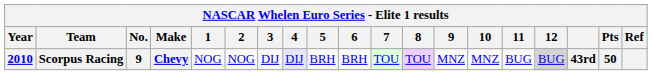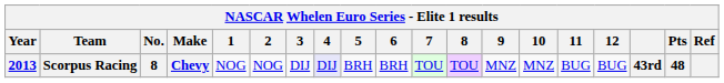 <table class="wikitable" style="text-align:center; font-size:75%">
 <tr>
 <th colspan=22><a href='#'>NASCAR</a> <a href='#'>Whelen Euro Series</a> - Elite 1 results</th>
 </tr>
 <tr>
 <th>Year</th>
 <th>Team</th>
 <th>No.</th>
 <th>Make</th>
 <th>1</th>
 <th>2</th>
 <th>3</th>
 <th>4</th>
 <th>5</th>
 <th>6</th>
 <th>7</th>
 <th>8</th>
 <th>9</th>
 <th>10</th>
 <th>11</th>
 <th>12</th>
 <th></th>
 <th>Pts</th>
 <th>Ref</th>
 </tr>
 <tr>
-<th><a href='#'>2010</a></th>
+<th><a href='#'>2013</a></th>
 <th>Scorpus Racing</th>
-<th>9</th>
+<th>8</th>
 <th><a href='#'>Chevy</a></th>
 <td><a href='#'>NOG</a></td>
 <td><a href='#'>NOG</a></td>
 <td><a href='#'>DIJ</a></td>
 <td style="background: lavender;"><a href='#'>DIJ</a></td>
 <td><a href='#'>BRH</a></td>
 <td><a href='#'>BRH</a></td>
 <td style="background:#DFFFDF;"><a href='#'>TOU</a><br></td>
 <td style="background:#EFCFFF;"><a href='#'>TOU</a><br></td>
 <td><a href='#'>MNZ</a></td>
 <td><a href='#'>MNZ</a></td>
 <td><a href='#'>BUG</a></td>
-<td style="background: lightgrey;"><a href='#'>BUG</a></td>
+<td><a href='#'>BUG</a></td>
 <th>43rd</th>
-<th>50</th>
+<th>48</th>
 <th></th>
 </tr>
 </table>
